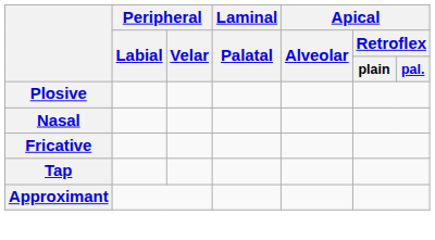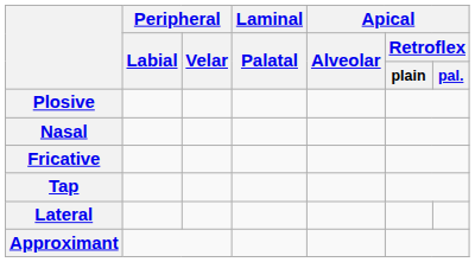 <table class="wikitable" style="text-align: center;">
 <tr>
 <th rowspan="3"></th>
 <th colspan="2"><a href='#'>Peripheral</a></th>
 <th><a href='#'>Laminal</a></th>
 <th colspan="3"><a href='#'>Apical</a></th>
 </tr>
 <tr>
 <th rowspan="2"><a href='#'>Labial</a></th>
 <th rowspan="2"><a href='#'>Velar</a></th>
 <th rowspan="2"><a href='#'>Palatal</a></th>
 <th rowspan="2"><a href='#'>Alveolar</a></th>
 <th colspan="2"><a href='#'>Retroflex</a></th>
 </tr>
 <tr>
 <th><small>plain</small></th>
 <th><a href='#'><small>pal.</small></a></th>
 </tr>
 <tr>
 <th><a href='#'>Plosive</a></th>
 <td></td>
 <td></td>
 <td></td>
 <td></td>
 <td colspan="2"></td>
 </tr>
 <tr>
 <th><a href='#'>Nasal</a></th>
 <td></td>
 <td></td>
 <td></td>
 <td></td>
 <td colspan="2"></td>
 </tr>
 <tr>
 <th><a href='#'>Fricative</a></th>
 <td></td>
 <td></td>
 <td></td>
 <td></td>
 <td colspan="2"></td>
 </tr>
 <tr>
 <th><a href='#'>Tap</a></th>
 <td colspan="1"></td>
 <td colspan="1"></td>
 <td colspan="1"></td>
 <td></td>
 <td colspan="2"></td>
 </tr>
 <tr>
+<th><a href='#'>Lateral</a></th>
+<td colspan="1"></td>
+<td colspan="1"></td>
+<td colspan="1"></td>
+<td></td>
+<td colspan="1"></td>
+<td></td>
+</tr>
+<tr>
 <th><a href='#'>Approximant</a></th>
 <td colspan="2"></td>
 <td></td>
 <td colspan="1"></td>
 <td colspan="2"></td>
 </tr>
 </table>
